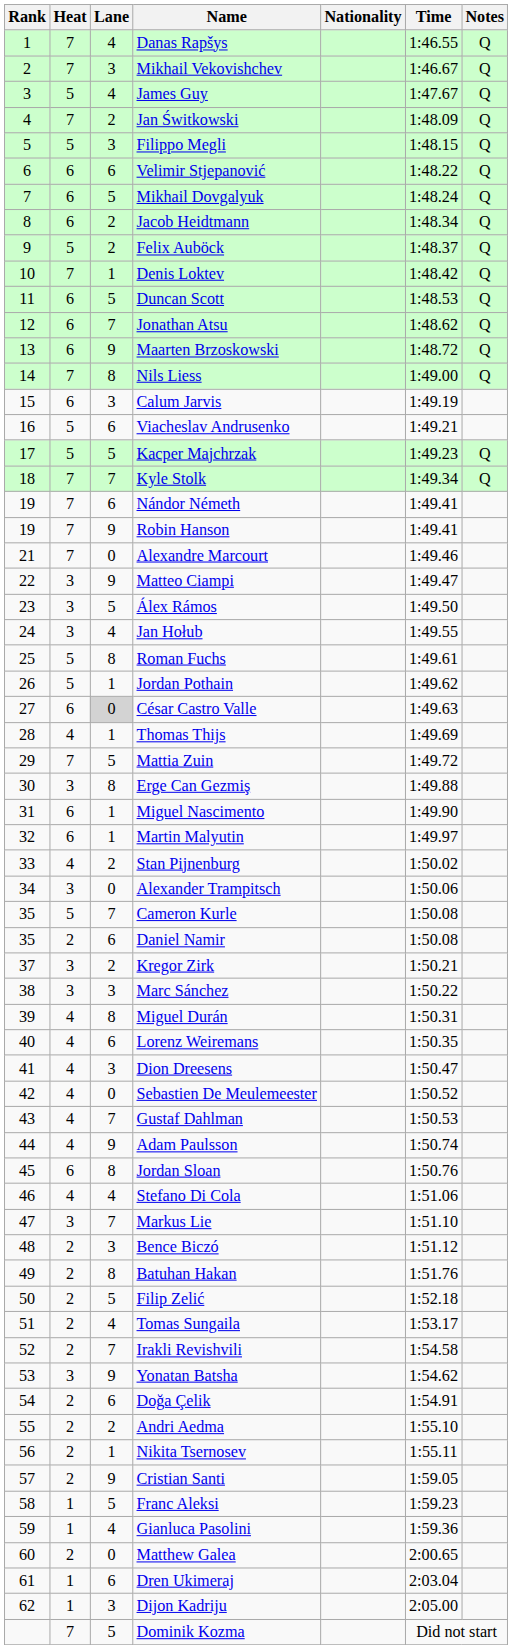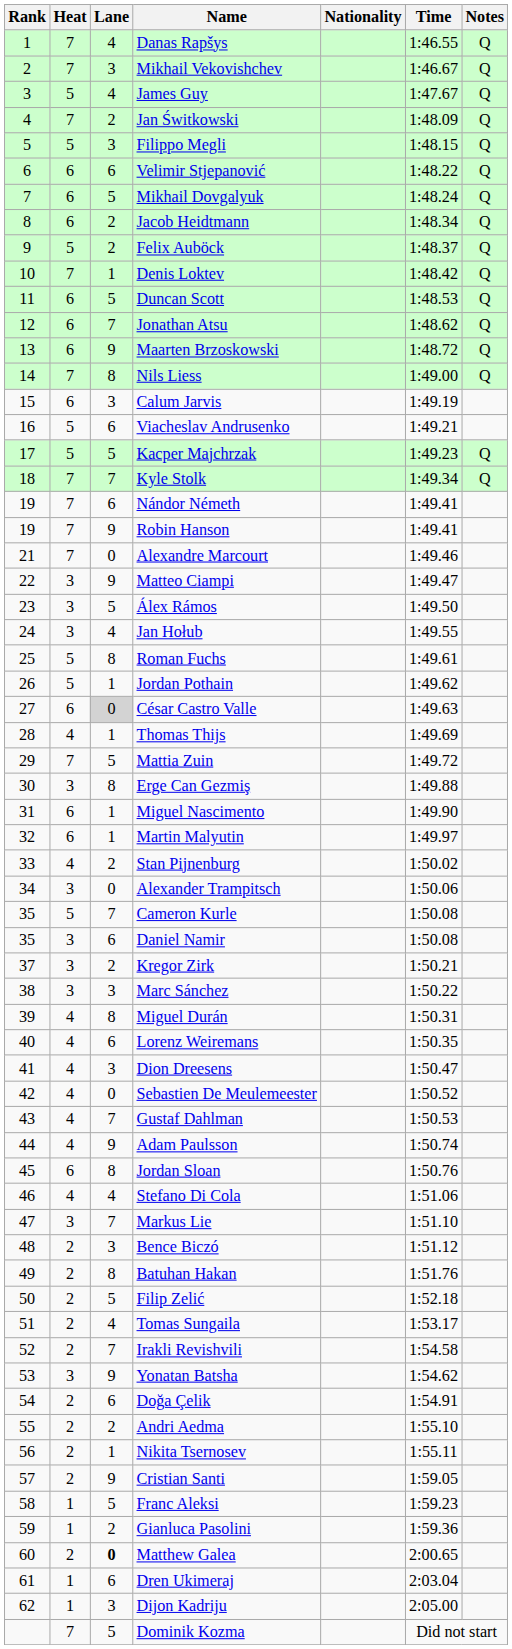 <table class="wikitable sortable" style="text-align:center">
 <tr>
 <th>Rank</th>
 <th>Heat</th>
 <th>Lane</th>
 <th>Name</th>
 <th>Nationality</th>
 <th>Time</th>
 <th>Notes</th>
 </tr>
 <tr bgcolor=ccffcc>
 <td>1</td>
 <td>7</td>
 <td>4</td>
 <td align=left><a href='#'>Danas Rapšys</a></td>
 <td align=left></td>
 <td>1:46.55</td>
 <td>Q</td>
 </tr>
 <tr bgcolor=ccffcc>
 <td>2</td>
 <td>7</td>
 <td>3</td>
 <td align=left><a href='#'>Mikhail Vekovishchev</a></td>
 <td align=left></td>
 <td>1:46.67</td>
 <td>Q</td>
 </tr>
 <tr bgcolor=ccffcc>
 <td>3</td>
 <td>5</td>
 <td>4</td>
 <td align=left><a href='#'>James Guy</a></td>
 <td align=left></td>
 <td>1:47.67</td>
 <td>Q</td>
 </tr>
 <tr bgcolor=ccffcc>
 <td>4</td>
 <td>7</td>
 <td>2</td>
 <td align=left><a href='#'>Jan Świtkowski</a></td>
 <td align=left></td>
 <td>1:48.09</td>
 <td>Q</td>
 </tr>
 <tr bgcolor=ccffcc>
 <td>5</td>
 <td>5</td>
 <td>3</td>
 <td align=left><a href='#'>Filippo Megli</a></td>
 <td align=left></td>
 <td>1:48.15</td>
 <td>Q</td>
 </tr>
 <tr bgcolor=ccffcc>
 <td>6</td>
 <td>6</td>
 <td>6</td>
 <td align=left><a href='#'>Velimir Stjepanović</a></td>
 <td align=left></td>
 <td>1:48.22</td>
 <td>Q</td>
 </tr>
 <tr bgcolor=ccffcc>
 <td>7</td>
 <td>6</td>
 <td>5</td>
 <td align=left><a href='#'>Mikhail Dovgalyuk</a></td>
 <td align=left></td>
 <td>1:48.24</td>
 <td>Q</td>
 </tr>
 <tr bgcolor=ccffcc>
 <td>8</td>
 <td>6</td>
 <td>2</td>
 <td align=left><a href='#'>Jacob Heidtmann</a></td>
 <td align=left></td>
 <td>1:48.34</td>
 <td>Q</td>
 </tr>
 <tr bgcolor=ccffcc>
 <td>9</td>
 <td>5</td>
 <td>2</td>
 <td align=left><a href='#'>Felix Auböck</a></td>
 <td align=left></td>
 <td>1:48.37</td>
 <td>Q</td>
 </tr>
 <tr bgcolor=ccffcc>
 <td>10</td>
 <td>7</td>
 <td>1</td>
 <td align=left><a href='#'>Denis Loktev</a></td>
 <td align=left></td>
 <td>1:48.42</td>
 <td>Q</td>
 </tr>
 <tr bgcolor=ccffcc>
 <td>11</td>
 <td>6</td>
 <td>5</td>
 <td align=left><a href='#'>Duncan Scott</a></td>
 <td align=left></td>
 <td>1:48.53</td>
 <td>Q</td>
 </tr>
 <tr bgcolor=ccffcc>
 <td>12</td>
 <td>6</td>
 <td>7</td>
 <td align=left><a href='#'>Jonathan Atsu</a></td>
 <td align=left></td>
 <td>1:48.62</td>
 <td>Q</td>
 </tr>
 <tr bgcolor=ccffcc>
 <td>13</td>
 <td>6</td>
 <td>9</td>
 <td align=left><a href='#'>Maarten Brzoskowski</a></td>
 <td align=left></td>
 <td>1:48.72</td>
 <td>Q</td>
 </tr>
 <tr bgcolor=ccffcc>
 <td>14</td>
 <td>7</td>
 <td>8</td>
 <td align=left><a href='#'>Nils Liess</a></td>
 <td align=left></td>
 <td>1:49.00</td>
 <td>Q</td>
 </tr>
 <tr>
 <td>15</td>
 <td>6</td>
 <td>3</td>
 <td align=left><a href='#'>Calum Jarvis</a></td>
 <td align=left></td>
 <td>1:49.19</td>
 <td></td>
 </tr>
 <tr>
 <td>16</td>
 <td>5</td>
 <td>6</td>
 <td align=left><a href='#'>Viacheslav Andrusenko</a></td>
 <td align=left></td>
 <td>1:49.21</td>
 <td></td>
 </tr>
 <tr bgcolor=ccffcc>
 <td>17</td>
 <td>5</td>
 <td>5</td>
 <td align=left><a href='#'>Kacper Majchrzak</a></td>
 <td align=left></td>
 <td>1:49.23</td>
 <td>Q</td>
 </tr>
 <tr bgcolor=ccffcc>
 <td>18</td>
 <td>7</td>
 <td>7</td>
 <td align=left><a href='#'>Kyle Stolk</a></td>
 <td align=left></td>
 <td>1:49.34</td>
 <td>Q</td>
 </tr>
 <tr>
 <td>19</td>
 <td>7</td>
 <td>6</td>
 <td align=left><a href='#'>Nándor Németh</a></td>
 <td align=left></td>
 <td>1:49.41</td>
 <td></td>
 </tr>
 <tr>
 <td>19</td>
 <td>7</td>
 <td>9</td>
 <td align=left><a href='#'>Robin Hanson</a></td>
 <td align=left></td>
 <td>1:49.41</td>
 <td></td>
 </tr>
 <tr>
 <td>21</td>
 <td>7</td>
 <td>0</td>
 <td align=left><a href='#'>Alexandre Marcourt</a></td>
 <td align=left></td>
 <td>1:49.46</td>
 <td></td>
 </tr>
 <tr>
 <td>22</td>
 <td>3</td>
 <td>9</td>
 <td align=left><a href='#'>Matteo Ciampi</a></td>
 <td align=left></td>
 <td>1:49.47</td>
 <td></td>
 </tr>
 <tr>
 <td>23</td>
 <td>3</td>
 <td>5</td>
 <td align=left><a href='#'>Álex Rámos</a></td>
 <td align=left></td>
 <td>1:49.50</td>
 <td></td>
 </tr>
 <tr>
 <td>24</td>
 <td>3</td>
 <td>4</td>
 <td align=left><a href='#'>Jan Hołub</a></td>
 <td align=left></td>
 <td>1:49.55</td>
 <td></td>
 </tr>
 <tr>
 <td>25</td>
 <td>5</td>
 <td>8</td>
 <td align=left><a href='#'>Roman Fuchs</a></td>
 <td align=left></td>
 <td>1:49.61</td>
 <td></td>
 </tr>
 <tr>
 <td>26</td>
 <td>5</td>
 <td>1</td>
 <td align=left><a href='#'>Jordan Pothain</a></td>
 <td align=left></td>
 <td>1:49.62</td>
 <td></td>
 </tr>
 <tr>
 <td>27</td>
 <td>6</td>
 <td style="background: lightgrey;">0</td>
 <td align=left><a href='#'>César Castro Valle</a></td>
 <td align=left></td>
 <td>1:49.63</td>
 <td></td>
 </tr>
 <tr>
 <td>28</td>
 <td>4</td>
 <td>1</td>
 <td align=left><a href='#'>Thomas Thijs</a></td>
 <td align=left></td>
 <td>1:49.69</td>
 <td></td>
 </tr>
 <tr>
 <td>29</td>
 <td>7</td>
 <td>5</td>
 <td align=left><a href='#'>Mattia Zuin</a></td>
 <td align=left></td>
 <td>1:49.72</td>
 <td></td>
 </tr>
 <tr>
 <td>30</td>
 <td>3</td>
 <td>8</td>
 <td align=left><a href='#'>Erge Can Gezmiş</a></td>
 <td align=left></td>
 <td>1:49.88</td>
 <td></td>
 </tr>
 <tr>
 <td>31</td>
 <td>6</td>
 <td>1</td>
 <td align=left><a href='#'>Miguel Nascimento</a></td>
 <td align=left></td>
 <td>1:49.90</td>
 <td></td>
 </tr>
 <tr>
 <td>32</td>
 <td>6</td>
 <td>1</td>
 <td align=left><a href='#'>Martin Malyutin</a></td>
 <td align=left></td>
 <td>1:49.97</td>
 <td></td>
 </tr>
 <tr>
 <td>33</td>
 <td>4</td>
 <td>2</td>
 <td align=left><a href='#'>Stan Pijnenburg</a></td>
 <td align=left></td>
 <td>1:50.02</td>
 <td></td>
 </tr>
 <tr>
 <td>34</td>
 <td>3</td>
 <td>0</td>
 <td align=left><a href='#'>Alexander Trampitsch</a></td>
 <td align=left></td>
 <td>1:50.06</td>
 <td></td>
 </tr>
 <tr>
 <td>35</td>
 <td>5</td>
 <td>7</td>
 <td align=left><a href='#'>Cameron Kurle</a></td>
 <td align=left></td>
 <td>1:50.08</td>
 <td></td>
 </tr>
 <tr>
 <td>35</td>
-<td>2</td>
+<td>3</td>
 <td>6</td>
 <td align=left><a href='#'>Daniel Namir</a></td>
 <td align=left></td>
 <td>1:50.08</td>
 <td></td>
 </tr>
 <tr>
 <td>37</td>
 <td>3</td>
 <td>2</td>
 <td align=left><a href='#'>Kregor Zirk</a></td>
 <td align=left></td>
 <td>1:50.21</td>
 <td></td>
 </tr>
 <tr>
 <td>38</td>
 <td>3</td>
 <td>3</td>
 <td align=left><a href='#'>Marc Sánchez</a></td>
 <td align=left></td>
 <td>1:50.22</td>
 <td></td>
 </tr>
 <tr>
 <td>39</td>
 <td>4</td>
 <td>8</td>
 <td align=left><a href='#'>Miguel Durán</a></td>
 <td align=left></td>
 <td>1:50.31</td>
 <td></td>
 </tr>
 <tr>
 <td>40</td>
 <td>4</td>
 <td>6</td>
 <td align=left><a href='#'>Lorenz Weiremans</a></td>
 <td align=left></td>
 <td>1:50.35</td>
 <td></td>
 </tr>
 <tr>
 <td>41</td>
 <td>4</td>
 <td>3</td>
 <td align=left><a href='#'>Dion Dreesens</a></td>
 <td align=left></td>
 <td>1:50.47</td>
 <td></td>
 </tr>
 <tr>
 <td>42</td>
 <td>4</td>
 <td>0</td>
 <td align=left><a href='#'>Sebastien De Meulemeester</a></td>
 <td align=left></td>
 <td>1:50.52</td>
 <td></td>
 </tr>
 <tr>
 <td>43</td>
 <td>4</td>
 <td>7</td>
 <td align=left><a href='#'>Gustaf Dahlman</a></td>
 <td align=left></td>
 <td>1:50.53</td>
 <td></td>
 </tr>
 <tr>
 <td>44</td>
 <td>4</td>
 <td>9</td>
 <td align=left><a href='#'>Adam Paulsson</a></td>
 <td align=left></td>
 <td>1:50.74</td>
 <td></td>
 </tr>
 <tr>
 <td>45</td>
 <td>6</td>
 <td>8</td>
 <td align=left><a href='#'>Jordan Sloan</a></td>
 <td align=left></td>
 <td>1:50.76</td>
 <td></td>
 </tr>
 <tr>
 <td>46</td>
 <td>4</td>
 <td>4</td>
 <td align=left><a href='#'>Stefano Di Cola</a></td>
 <td align=left></td>
 <td>1:51.06</td>
 <td></td>
 </tr>
 <tr>
 <td>47</td>
 <td>3</td>
 <td>7</td>
 <td align=left><a href='#'>Markus Lie</a></td>
 <td align=left></td>
 <td>1:51.10</td>
 <td></td>
 </tr>
 <tr>
 <td>48</td>
 <td>2</td>
 <td>3</td>
 <td align=left><a href='#'>Bence Biczó</a></td>
 <td align=left></td>
 <td>1:51.12</td>
 <td></td>
 </tr>
 <tr>
 <td>49</td>
 <td>2</td>
 <td>8</td>
 <td align=left><a href='#'>Batuhan Hakan</a></td>
 <td align=left></td>
 <td>1:51.76</td>
 <td></td>
 </tr>
 <tr>
 <td>50</td>
 <td>2</td>
 <td>5</td>
 <td align=left><a href='#'>Filip Zelić</a></td>
 <td align=left></td>
 <td>1:52.18</td>
 <td></td>
 </tr>
 <tr>
 <td>51</td>
 <td>2</td>
 <td>4</td>
 <td align=left><a href='#'>Tomas Sungaila</a></td>
 <td align=left></td>
 <td>1:53.17</td>
 <td></td>
 </tr>
 <tr>
 <td>52</td>
 <td>2</td>
 <td>7</td>
 <td align=left><a href='#'>Irakli Revishvili</a></td>
 <td align=left></td>
 <td>1:54.58</td>
 <td></td>
 </tr>
 <tr>
 <td>53</td>
 <td>3</td>
 <td>9</td>
 <td align=left><a href='#'>Yonatan Batsha</a></td>
 <td align=left></td>
 <td>1:54.62</td>
 <td></td>
 </tr>
 <tr>
 <td>54</td>
 <td>2</td>
 <td>6</td>
 <td align=left><a href='#'>Doğa Çelik</a></td>
 <td align=left></td>
 <td>1:54.91</td>
 <td></td>
 </tr>
 <tr>
 <td>55</td>
 <td>2</td>
 <td>2</td>
 <td align=left><a href='#'>Andri Aedma</a></td>
 <td align=left></td>
 <td>1:55.10</td>
 <td></td>
 </tr>
 <tr>
 <td>56</td>
 <td>2</td>
 <td>1</td>
 <td align=left><a href='#'>Nikita Tsernosev</a></td>
 <td align=left></td>
 <td>1:55.11</td>
 <td></td>
 </tr>
 <tr>
 <td>57</td>
 <td>2</td>
 <td>9</td>
 <td align=left><a href='#'>Cristian Santi</a></td>
 <td align=left></td>
 <td>1:59.05</td>
 <td></td>
 </tr>
 <tr>
 <td>58</td>
 <td>1</td>
 <td>5</td>
 <td align=left><a href='#'>Franc Aleksi</a></td>
 <td align=left></td>
 <td>1:59.23</td>
 <td></td>
 </tr>
 <tr>
 <td>59</td>
 <td>1</td>
-<td>4</td>
+<td>2</td>
 <td align=left><a href='#'>Gianluca Pasolini</a></td>
 <td align=left></td>
 <td>1:59.36</td>
 <td></td>
 </tr>
 <tr>
 <td>60</td>
 <td>2</td>
-<td>0</td>
+<td><strong>0</strong></td>
 <td align=left><a href='#'>Matthew Galea</a></td>
 <td align=left></td>
 <td>2:00.65</td>
 <td></td>
 </tr>
 <tr>
 <td>61</td>
 <td>1</td>
 <td>6</td>
 <td align=left><a href='#'>Dren Ukimeraj</a></td>
 <td align=left></td>
 <td>2:03.04</td>
 <td></td>
 </tr>
 <tr>
 <td>62</td>
 <td>1</td>
 <td>3</td>
 <td align=left><a href='#'>Dijon Kadriju</a></td>
 <td align=left></td>
 <td>2:05.00</td>
 <td></td>
 </tr>
 <tr>
 <td></td>
 <td>7</td>
 <td>5</td>
 <td align=left><a href='#'>Dominik Kozma</a></td>
 <td align=left></td>
 <td colspan="2">Did not start</td>
 </tr>
 </table>
